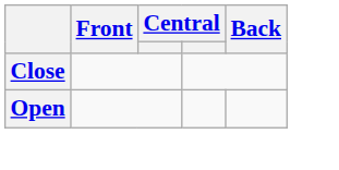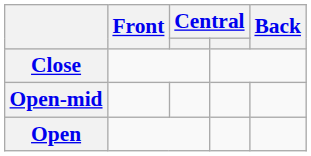 <table class="wikitable" style="text-align: center;">
 <tr>
 <th rowspan="2"></th>
 <th rowspan="2"><a href='#'>Front</a></th>
 <th colspan="2"><a href='#'>Central</a></th>
 <th rowspan="2"><a href='#'>Back</a></th>
 </tr>
 <tr>
 <th></th>
 <th></th>
 </tr>
 <tr>
 <th><a href='#'>Close</a></th>
 <td colspan="2"></td>
 <td colspan="2"></td>
 </tr>
 <tr>
+<th><a href='#'>Open-mid</a></th>
+<td></td>
+<td></td>
+<td></td>
+<td></td>
+</tr>
+<tr>
 <th><a href='#'>Open</a></th>
 <td colspan="2"></td>
 <td></td>
 <td></td>
 </tr>
 </table>
